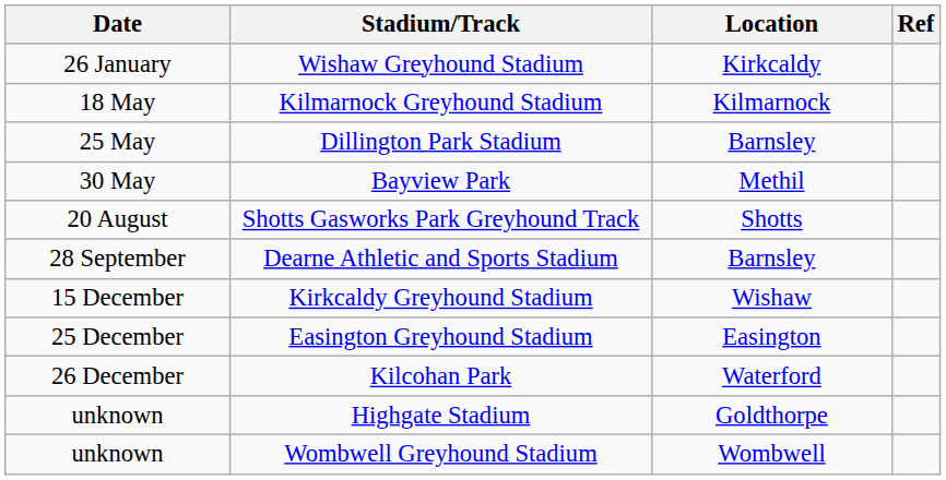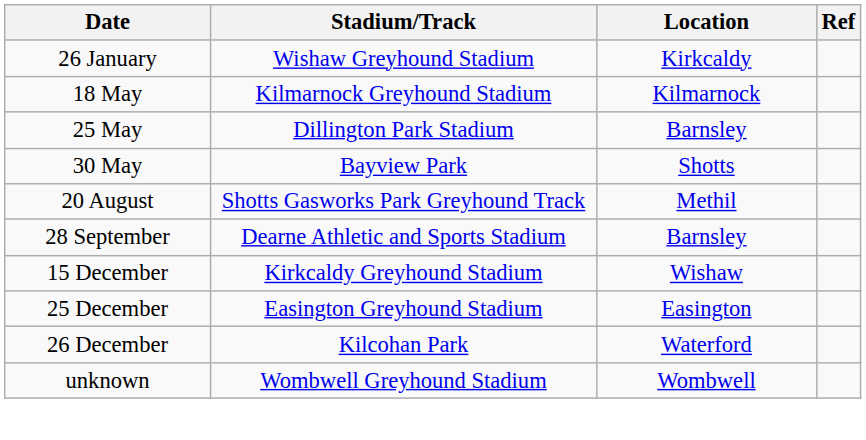 <table class="wikitable" style="text-align:center">
 <tr>
 <th width=140>Date</th>
 <th width=270>Stadium/Track</th>
 <th width=150>Location</th>
 <th width=20>Ref</th>
 </tr>
 <tr>
 <td>26 January</td>
 <td><a href='#'>Wishaw Greyhound Stadium</a></td>
 <td><a href='#'>Kirkcaldy</a></td>
 <td></td>
 </tr>
 <tr>
 <td>18 May</td>
 <td><a href='#'>Kilmarnock Greyhound Stadium</a></td>
 <td><a href='#'>Kilmarnock</a></td>
 <td></td>
 </tr>
 <tr>
 <td>25 May</td>
 <td><a href='#'>Dillington Park Stadium</a></td>
 <td><a href='#'>Barnsley</a></td>
 <td></td>
 </tr>
 <tr>
 <td>30 May</td>
 <td><a href='#'>Bayview Park</a></td>
-<td><a href='#'>Methil</a></td>
+<td><a href='#'>Shotts</a></td>
 <td></td>
 </tr>
 <tr>
 <td>20 August</td>
 <td><a href='#'>Shotts Gasworks Park Greyhound Track</a></td>
-<td><a href='#'>Shotts</a></td>
+<td><a href='#'>Methil</a></td>
 <td></td>
 </tr>
 <tr>
 <td>28 September</td>
 <td><a href='#'>Dearne Athletic and Sports Stadium</a></td>
 <td><a href='#'>Barnsley</a></td>
 <td></td>
 </tr>
 <tr>
 <td>15 December</td>
 <td><a href='#'>Kirkcaldy Greyhound Stadium</a></td>
 <td><a href='#'>Wishaw</a></td>
 <td></td>
 </tr>
 <tr>
 <td>25 December</td>
 <td><a href='#'>Easington Greyhound Stadium</a></td>
 <td><a href='#'>Easington</a></td>
 <td></td>
 </tr>
 <tr>
 <td>26 December</td>
 <td><a href='#'>Kilcohan Park</a></td>
 <td><a href='#'>Waterford</a></td>
 <td></td>
 </tr>
 <tr>
 <td>unknown</td>
-<td><a href='#'>Highgate Stadium</a></td>
-<td><a href='#'>Goldthorpe</a></td>
-<td></td>
-</tr>
-<tr>
-<td>unknown</td>
 <td><a href='#'>Wombwell Greyhound Stadium</a></td>
 <td><a href='#'>Wombwell</a></td>
 <td></td>
 </tr>
 </table>
